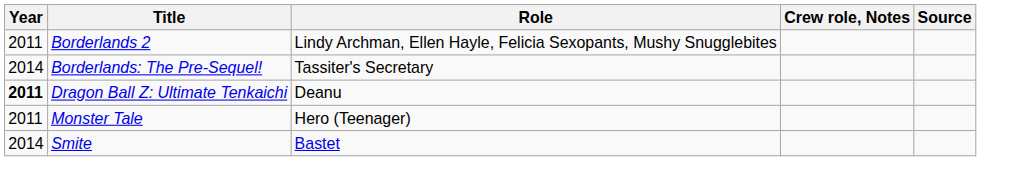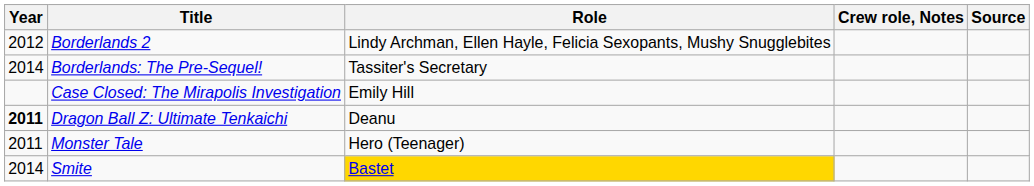 <table class="wikitable sortable plainrowheaders" style="width=95%; font-size: 95%">
 <tr>
 <th>Year</th>
 <th>Title</th>
 <th>Role</th>
 <th>Crew role, Notes </th>
 <th class="unsortable">Source</th>
 </tr>
 <tr>
-<td>2011</td>
+<td>2012</td>
 <td><em><a href='#'>Borderlands 2</a></em></td>
 <td>Lindy Archman, Ellen Hayle, Felicia Sexopants, Mushy Snugglebites</td>
 <td></td>
 <td></td>
 </tr>
 <tr>
 <td>2014</td>
 <td><em><a href='#'>Borderlands: The Pre-Sequel!</a></em></td>
 <td>Tassiter's Secretary</td>
+<td></td>
+<td></td>
+</tr>
+<tr>
+<td></td>
+<td><em><a href='#'>Case Closed: The Mirapolis Investigation</a></em></td>
+<td>Emily Hill</td>
 <td></td>
 <td></td>
 </tr>
 <tr>
 <td><strong>2011</strong></td>
 <td><em><a href='#'>Dragon Ball Z: Ultimate Tenkaichi</a></em></td>
 <td>Deanu</td>
 <td></td>
 <td></td>
 </tr>
 <tr>
 <td>2011</td>
 <td><em><a href='#'>Monster Tale</a></em></td>
 <td>Hero (Teenager)</td>
 <td></td>
 <td></td>
 </tr>
 <tr>
 <td>2014</td>
 <td><em><a href='#'>Smite</a></em></td>
-<td><a href='#'>Bastet</a></td>
+<td style="background: gold;"><a href='#'>Bastet</a></td>
 <td></td>
 <td></td>
 </tr>
 </table>
